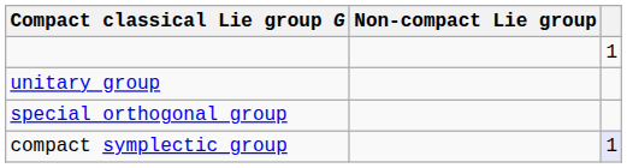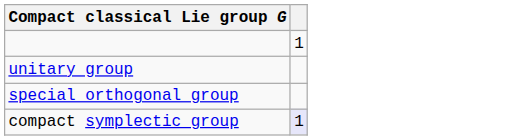 <table class="wikitable">
 <tr>
 <th>Compact classical Lie group <em>G</em></th>
-<th>Non-compact Lie group</th>
 <th></th>
 </tr>
 <tr>
-<td></td>
 <td></td>
 <td>1</td>
 </tr>
 <tr>
 <td><a href='#'>unitary group</a></td>
 <td></td>
-<td></td>
 </tr>
 <tr>
 <td><a href='#'>special orthogonal group</a></td>
 <td></td>
-<td></td>
 </tr>
 <tr>
 <td>compact <a href='#'>symplectic group</a></td>
-<td></td>
 <td style="background: lavender;">1</td>
 </tr>
 </table>
